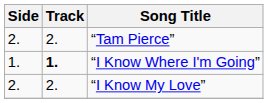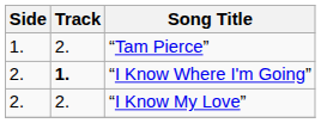 <table class="wikitable">
 <tr>
 <th>Side</th>
 <th>Track</th>
 <th>Song Title</th>
 </tr>
 <tr>
-<td>2.</td>
+<td>1.</td>
 <td>2.</td>
 <td>“<a href='#'>Tam Pierce</a>”</td>
 </tr>
 <tr>
-<td>1.</td>
+<td>2.</td>
 <td><strong>1.</strong></td>
 <td>“<a href='#'>I Know Where I'm Going</a>”</td>
 </tr>
 <tr>
 <td>2.</td>
 <td>2.</td>
 <td>“<a href='#'>I Know My Love</a>”</td>
 </tr>
 <tr>
 </tr>
 </table>
